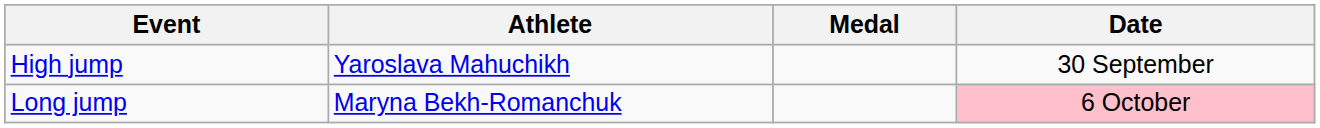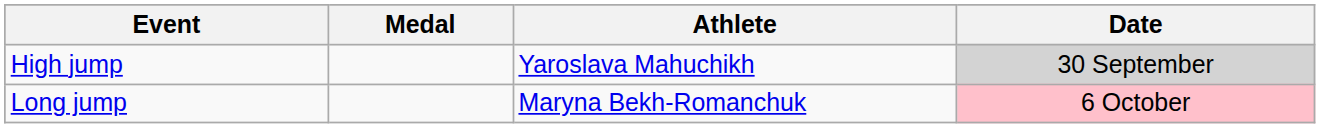 <table class=wikitable style="font-size:90%">
 <tr>
 <th width=180>Event</th>
+<th width=100>Medal</th>
 <th width=250>Athlete</th>
-<th width=100>Medal</th>
 <th width=200>Date</th>
 </tr>
 <tr>
 <td align=left><a href='#'>High jump</a></td>
+<td align=center></td>
 <td align=left><a href='#'>Yaroslava Mahuchikh</a></td>
-<td align=center></td>
-<td align=center>30 September</td>
+<td align=center style="background: lightgrey;">30 September</td>
 </tr>
 <tr>
 <td align=left><a href='#'>Long jump</a></td>
+<td align=center></td>
 <td align=left><a href='#'>Maryna Bekh-Romanchuk</a></td>
-<td align=center></td>
 <td align=center style="background: pink;">6 October</td>
 </tr>
 </table>
